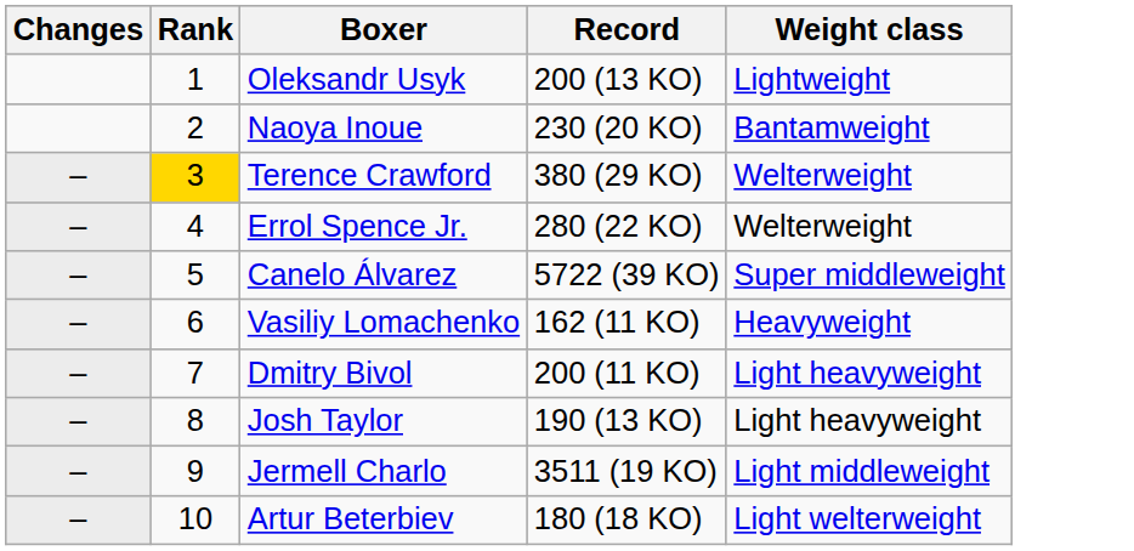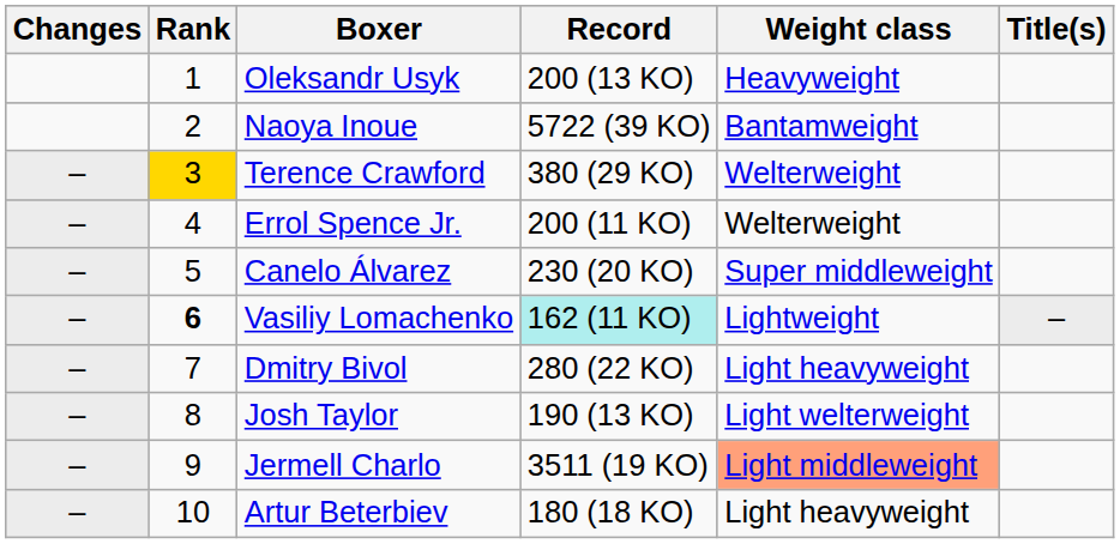 <table class="wikitable ">
 <tr>
 <th>Changes</th>
 <th>Rank</th>
 <th>Boxer</th>
 <th>Record</th>
 <th>Weight class</th>
+<th>Title(s)</th>
 </tr>
 <tr>
 <td align=center></td>
 <td align=center>1</td>
 <td><a href='#'>Oleksandr Usyk</a></td>
 <td>200 (13 KO)</td>
-<td><a href='#'>Lightweight</a></td>
+<td><a href='#'>Heavyweight</a></td>
+<td></td>
 </tr>
 <tr>
 <td align=center></td>
 <td align=center>2</td>
 <td><a href='#'>Naoya Inoue</a></td>
-<td>230 (20 KO)</td>
+<td>5722 (39 KO)</td>
 <td><a href='#'>Bantamweight</a></td>
+<td></td>
 </tr>
 <tr>
 <td align=center bgcolor=#ECECEC>–</td>
 <td align=center style="background: gold;">3</td>
 <td><a href='#'>Terence Crawford</a></td>
 <td>380 (29 KO)</td>
 <td><a href='#'>Welterweight</a></td>
+<td></td>
 </tr>
 <tr>
 <td align=center bgcolor=#ECECEC>–</td>
 <td align=center>4</td>
 <td><a href='#'>Errol Spence Jr.</a></td>
-<td>280 (22 KO)</td>
+<td>200 (11 KO)</td>
 <td>Welterweight</td>
+<td></td>
 </tr>
 <tr>
 <td align=center bgcolor=#ECECEC>–</td>
 <td align=center>5</td>
 <td><a href='#'>Canelo Álvarez</a></td>
-<td>5722 (39 KO)</td>
+<td>230 (20 KO)</td>
 <td><a href='#'>Super middleweight</a></td>
+<td></td>
 </tr>
 <tr>
 <td align=center bgcolor=#ECECEC>–</td>
-<td align=center>6</td>
+<td align=center><strong>6</strong></td>
 <td><a href='#'>Vasiliy Lomachenko</a></td>
-<td>162 (11 KO)</td>
-<td><a href='#'>Heavyweight</a></td>
+<td style="background: paleturquoise;">162 (11 KO)</td>
+<td><a href='#'>Lightweight</a></td>
+<td align=center bgcolor=#ECECEC data-sort-value="Z">–</td>
 </tr>
 <tr>
 <td align=center bgcolor=#ECECEC>–</td>
 <td align=center>7</td>
 <td><a href='#'>Dmitry Bivol</a></td>
-<td>200 (11 KO)</td>
+<td>280 (22 KO)</td>
 <td><a href='#'>Light heavyweight</a></td>
+<td></td>
 </tr>
 <tr>
 <td align=center bgcolor=#ECECEC>–</td>
 <td align=center>8</td>
 <td><a href='#'>Josh Taylor</a></td>
 <td>190 (13 KO)</td>
-<td>Light heavyweight</td>
+<td><a href='#'>Light welterweight</a></td>
+<td></td>
 </tr>
 <tr>
 <td align=center bgcolor=#ECECEC>–</td>
 <td align=center>9</td>
 <td><a href='#'>Jermell Charlo</a></td>
 <td>3511 (19 KO)</td>
-<td><a href='#'>Light middleweight</a></td>
+<td style="background: lightsalmon;"><a href='#'>Light middleweight</a></td>
+<td></td>
 </tr>
 <tr>
 <td align=center bgcolor=#ECECEC>–</td>
 <td align=center>10</td>
 <td><a href='#'>Artur Beterbiev</a></td>
 <td>180 (18 KO)</td>
-<td><a href='#'>Light welterweight</a></td>
+<td>Light heavyweight</td>
+<td></td>
 </tr>
 </table>
